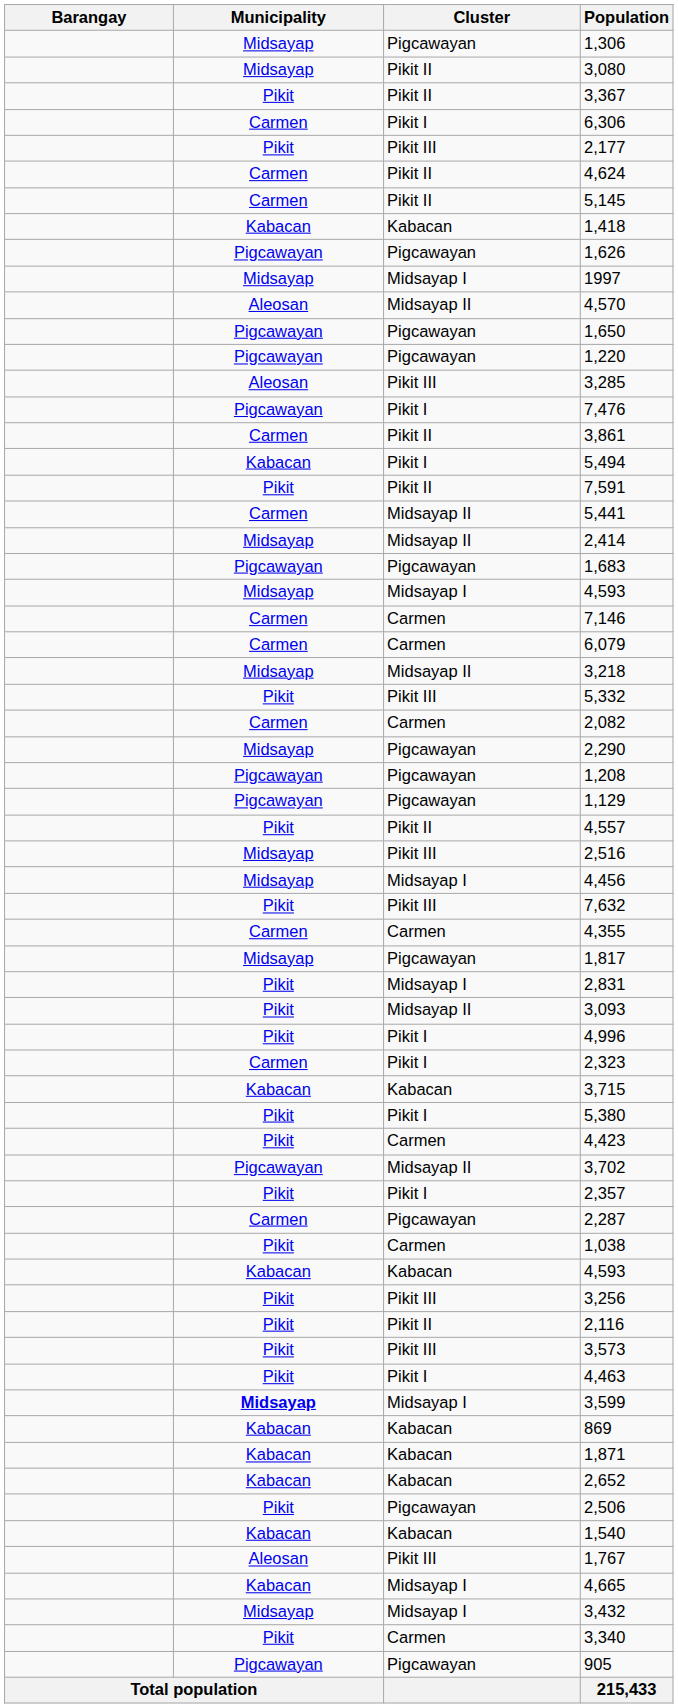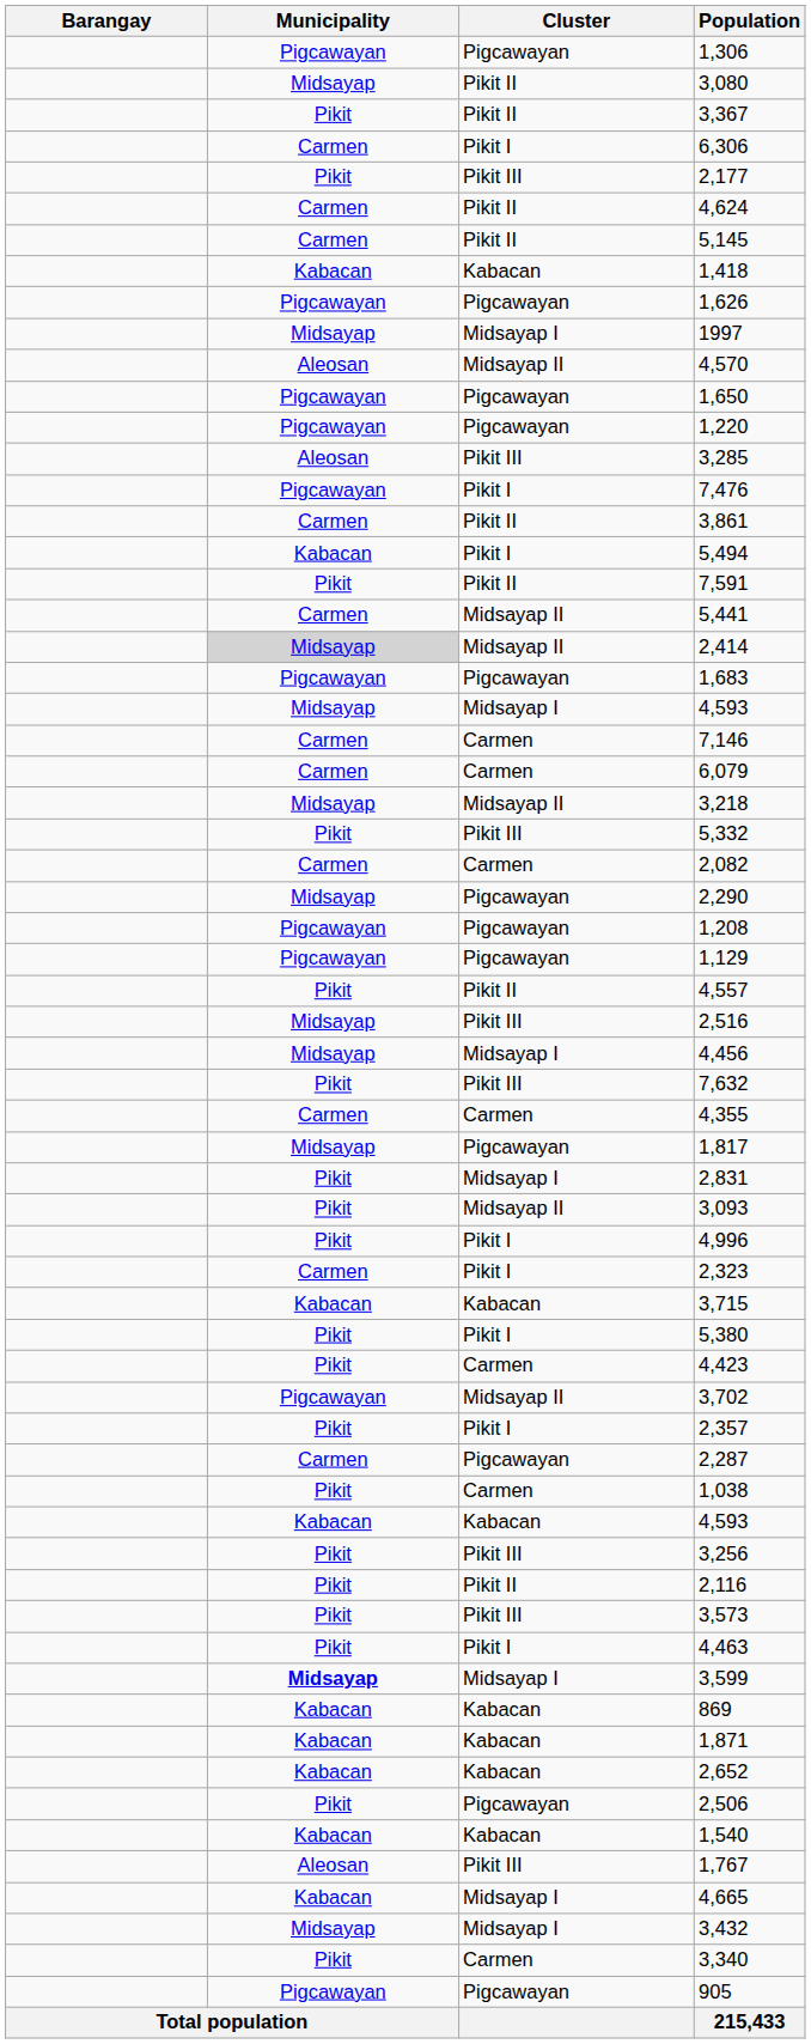 <table class="wikitable sortable" style="width:650px; text-align:left;">
 <tr>
 <th>Barangay</th>
 <th>Municipality</th>
 <th>Cluster</th>
 <th width=5%>Population  </th>
 </tr>
 <tr>
 <td></td>
-<td align=center><a href='#'>Midsayap</a></td>
+<td align=center><a href='#'>Pigcawayan</a></td>
 <td>Pigcawayan</td>
 <td>1,306</td>
 </tr>
 <tr>
 <td></td>
 <td align=center><a href='#'>Midsayap</a></td>
 <td>Pikit II</td>
 <td>3,080</td>
 </tr>
 <tr>
 <td></td>
 <td align=center><a href='#'>Pikit</a></td>
 <td>Pikit II</td>
 <td>3,367</td>
 </tr>
 <tr>
 <td></td>
 <td align=center><a href='#'>Carmen</a></td>
 <td>Pikit I</td>
 <td>6,306</td>
 </tr>
 <tr>
 <td></td>
 <td align=center><a href='#'>Pikit</a></td>
 <td>Pikit III</td>
 <td>2,177</td>
 </tr>
 <tr>
 <td></td>
 <td align=center><a href='#'>Carmen</a></td>
 <td>Pikit II</td>
 <td>4,624</td>
 </tr>
 <tr>
 <td></td>
 <td align=center><a href='#'>Carmen</a></td>
 <td>Pikit II</td>
 <td>5,145</td>
 </tr>
 <tr>
 <td></td>
 <td align=center><a href='#'>Kabacan</a></td>
 <td>Kabacan</td>
 <td>1,418</td>
 </tr>
 <tr>
 <td></td>
 <td align=center><a href='#'>Pigcawayan</a></td>
 <td>Pigcawayan</td>
 <td>1,626</td>
 </tr>
 <tr>
 <td></td>
 <td align=center><a href='#'>Midsayap</a></td>
 <td>Midsayap I</td>
 <td>1997</td>
 </tr>
 <tr>
 <td></td>
 <td align=center><a href='#'>Aleosan</a></td>
 <td>Midsayap II</td>
 <td>4,570</td>
 </tr>
 <tr>
 <td></td>
 <td align=center><a href='#'>Pigcawayan</a></td>
 <td>Pigcawayan</td>
 <td>1,650</td>
 </tr>
 <tr>
 <td></td>
 <td align=center><a href='#'>Pigcawayan</a></td>
 <td>Pigcawayan</td>
 <td>1,220</td>
 </tr>
 <tr>
 <td></td>
 <td align=center><a href='#'>Aleosan</a></td>
 <td>Pikit III</td>
 <td>3,285</td>
 </tr>
 <tr>
 <td></td>
 <td align=center><a href='#'>Pigcawayan</a></td>
 <td>Pikit I</td>
 <td>7,476</td>
 </tr>
 <tr>
 <td></td>
 <td align=center><a href='#'>Carmen</a></td>
 <td>Pikit II</td>
 <td>3,861</td>
 </tr>
 <tr>
 <td></td>
 <td align=center><a href='#'>Kabacan</a></td>
 <td>Pikit I</td>
 <td>5,494</td>
 </tr>
 <tr>
 <td></td>
 <td align=center><a href='#'>Pikit</a></td>
 <td>Pikit II</td>
 <td>7,591</td>
 </tr>
 <tr>
 <td></td>
 <td align=center><a href='#'>Carmen</a></td>
 <td>Midsayap II</td>
 <td>5,441</td>
 </tr>
 <tr>
 <td></td>
-<td align=center><a href='#'>Midsayap</a></td>
+<td align=center style="background: lightgrey;"><a href='#'>Midsayap</a></td>
 <td>Midsayap II</td>
 <td>2,414</td>
 </tr>
 <tr>
 <td></td>
 <td align=center><a href='#'>Pigcawayan</a></td>
 <td>Pigcawayan</td>
 <td>1,683</td>
 </tr>
 <tr>
 <td></td>
 <td align=center><a href='#'>Midsayap</a></td>
 <td>Midsayap I</td>
 <td>4,593</td>
 </tr>
 <tr>
 <td></td>
 <td align=center><a href='#'>Carmen</a></td>
 <td>Carmen</td>
 <td>7,146</td>
 </tr>
 <tr>
 <td></td>
 <td align=center><a href='#'>Carmen</a></td>
 <td>Carmen</td>
 <td>6,079</td>
 </tr>
 <tr>
 <td></td>
 <td align=center><a href='#'>Midsayap</a></td>
 <td>Midsayap II</td>
 <td>3,218</td>
 </tr>
 <tr>
 <td></td>
 <td align=center><a href='#'>Pikit</a></td>
 <td>Pikit III</td>
 <td>5,332</td>
 </tr>
 <tr>
 <td></td>
 <td align=center><a href='#'>Carmen</a></td>
 <td>Carmen</td>
 <td>2,082</td>
 </tr>
 <tr>
 <td></td>
 <td align=center><a href='#'>Midsayap</a></td>
 <td>Pigcawayan</td>
 <td>2,290</td>
 </tr>
 <tr>
 <td></td>
 <td align=center><a href='#'>Pigcawayan</a></td>
 <td>Pigcawayan</td>
 <td>1,208</td>
 </tr>
 <tr>
 <td></td>
 <td align=center><a href='#'>Pigcawayan</a></td>
 <td>Pigcawayan</td>
 <td>1,129</td>
 </tr>
 <tr>
 <td></td>
 <td align=center><a href='#'>Pikit</a></td>
 <td>Pikit II</td>
 <td>4,557</td>
 </tr>
 <tr>
 <td></td>
 <td align=center><a href='#'>Midsayap</a></td>
 <td>Pikit III</td>
 <td>2,516</td>
 </tr>
 <tr>
 <td></td>
 <td align=center><a href='#'>Midsayap</a></td>
 <td>Midsayap I</td>
 <td>4,456</td>
 </tr>
 <tr>
 <td></td>
 <td align=center><a href='#'>Pikit</a></td>
 <td>Pikit III</td>
 <td>7,632</td>
 </tr>
 <tr>
 <td></td>
 <td align=center><a href='#'>Carmen</a></td>
 <td>Carmen</td>
 <td>4,355</td>
 </tr>
 <tr>
 <td></td>
 <td align=center><a href='#'>Midsayap</a></td>
 <td>Pigcawayan</td>
 <td>1,817</td>
 </tr>
 <tr>
 <td></td>
 <td align=center><a href='#'>Pikit</a></td>
 <td>Midsayap I</td>
 <td>2,831</td>
 </tr>
 <tr>
 <td></td>
 <td align=center><a href='#'>Pikit</a></td>
 <td>Midsayap II</td>
 <td>3,093</td>
 </tr>
 <tr>
 <td></td>
 <td align=center><a href='#'>Pikit</a></td>
 <td>Pikit I</td>
 <td>4,996</td>
 </tr>
 <tr>
 <td></td>
 <td align=center><a href='#'>Carmen</a></td>
 <td>Pikit I</td>
 <td>2,323</td>
 </tr>
 <tr>
 <td></td>
 <td align=center><a href='#'>Kabacan</a></td>
 <td>Kabacan</td>
 <td>3,715</td>
 </tr>
 <tr>
 <td></td>
 <td align=center><a href='#'>Pikit</a></td>
 <td>Pikit I</td>
 <td>5,380</td>
 </tr>
 <tr>
 <td></td>
 <td align=center><a href='#'>Pikit</a></td>
 <td>Carmen</td>
 <td>4,423</td>
 </tr>
 <tr>
 <td></td>
 <td align=center><a href='#'>Pigcawayan</a></td>
 <td>Midsayap II</td>
 <td>3,702</td>
 </tr>
 <tr>
 <td></td>
 <td align=center><a href='#'>Pikit</a></td>
 <td>Pikit I</td>
 <td>2,357</td>
 </tr>
 <tr>
 <td></td>
 <td align=center><a href='#'>Carmen</a></td>
 <td>Pigcawayan</td>
 <td>2,287</td>
 </tr>
 <tr>
 <td></td>
 <td align=center><a href='#'>Pikit</a></td>
 <td>Carmen</td>
 <td>1,038</td>
 </tr>
 <tr>
 <td></td>
 <td align=center><a href='#'>Kabacan</a></td>
 <td>Kabacan</td>
 <td>4,593</td>
 </tr>
 <tr>
 <td></td>
 <td align=center><a href='#'>Pikit</a></td>
 <td>Pikit III</td>
 <td>3,256</td>
 </tr>
 <tr>
 <td></td>
 <td align=center><a href='#'>Pikit</a></td>
 <td>Pikit II</td>
 <td>2,116</td>
 </tr>
 <tr>
 <td></td>
 <td align=center><a href='#'>Pikit</a></td>
 <td>Pikit III</td>
 <td>3,573</td>
 </tr>
 <tr>
 <td></td>
 <td align=center><a href='#'>Pikit</a></td>
 <td>Pikit I</td>
 <td>4,463</td>
 </tr>
 <tr>
 <td></td>
 <td align=center><strong><a href='#'>Midsayap</a></strong></td>
 <td>Midsayap I</td>
 <td>3,599</td>
 </tr>
 <tr>
 <td></td>
 <td align=center><a href='#'>Kabacan</a></td>
 <td>Kabacan</td>
 <td>869</td>
 </tr>
 <tr>
 <td></td>
 <td align=center><a href='#'>Kabacan</a></td>
 <td>Kabacan</td>
 <td>1,871</td>
 </tr>
 <tr>
 <td></td>
 <td align=center><a href='#'>Kabacan</a></td>
 <td>Kabacan</td>
 <td>2,652</td>
 </tr>
 <tr>
 <td></td>
 <td align=center><a href='#'>Pikit</a></td>
 <td>Pigcawayan</td>
 <td>2,506</td>
 </tr>
 <tr>
 <td></td>
 <td align=center><a href='#'>Kabacan</a></td>
 <td>Kabacan</td>
 <td>1,540</td>
 </tr>
 <tr>
 <td></td>
 <td align=center><a href='#'>Aleosan</a></td>
 <td>Pikit III</td>
 <td>1,767</td>
 </tr>
 <tr>
 <td></td>
 <td align=center><a href='#'>Kabacan</a></td>
 <td>Midsayap I</td>
 <td>4,665</td>
 </tr>
 <tr>
 <td></td>
 <td align=center><a href='#'>Midsayap</a></td>
 <td>Midsayap I</td>
 <td>3,432</td>
 </tr>
 <tr>
 <td></td>
 <td align=center><a href='#'>Pikit</a></td>
 <td>Carmen</td>
 <td>3,340</td>
 </tr>
 <tr>
 <td></td>
 <td align=center><a href='#'>Pigcawayan</a></td>
 <td>Pigcawayan</td>
 <td>905</td>
 </tr>
 <tr>
 <th colspan=2>Total population</th>
 <th></th>
 <th>215,433</th>
 </tr>
 </table>
